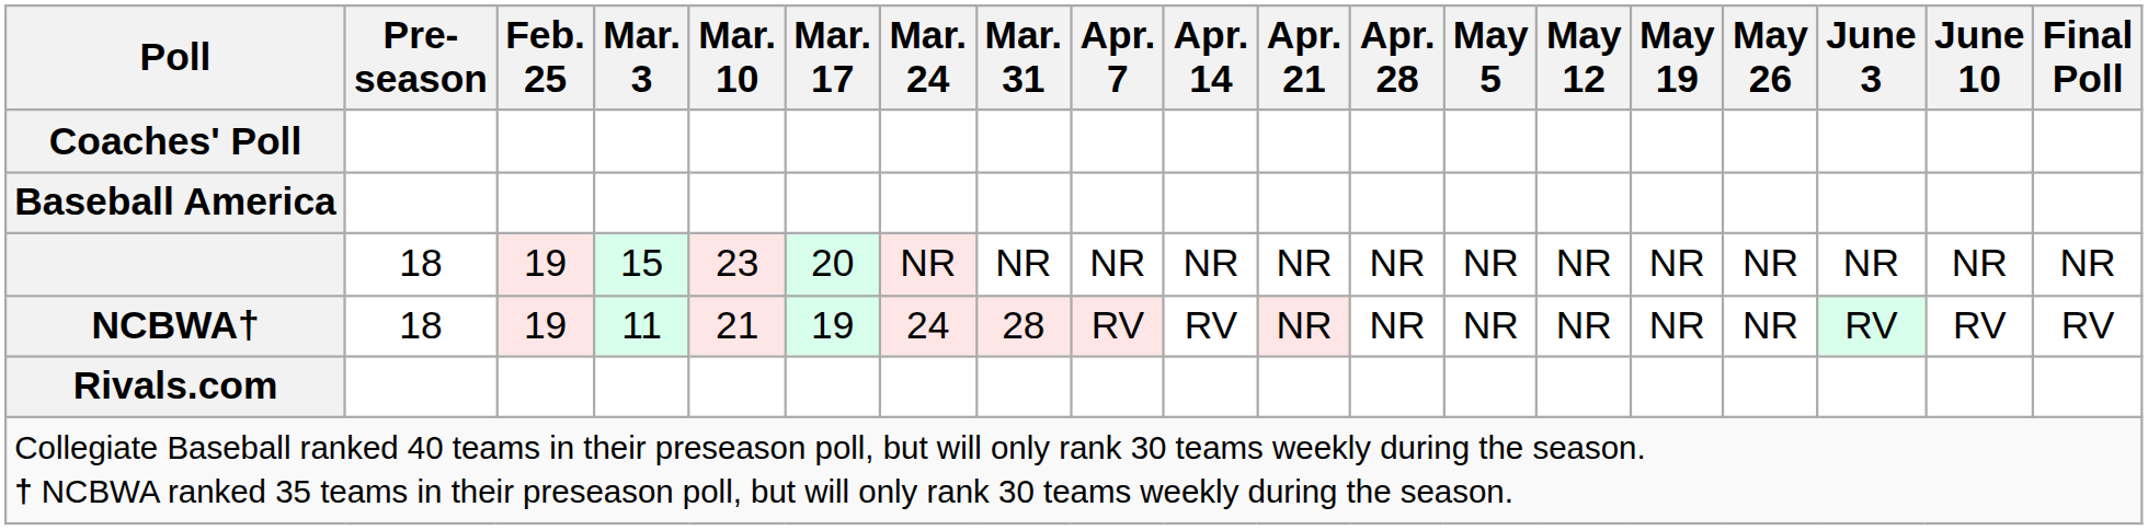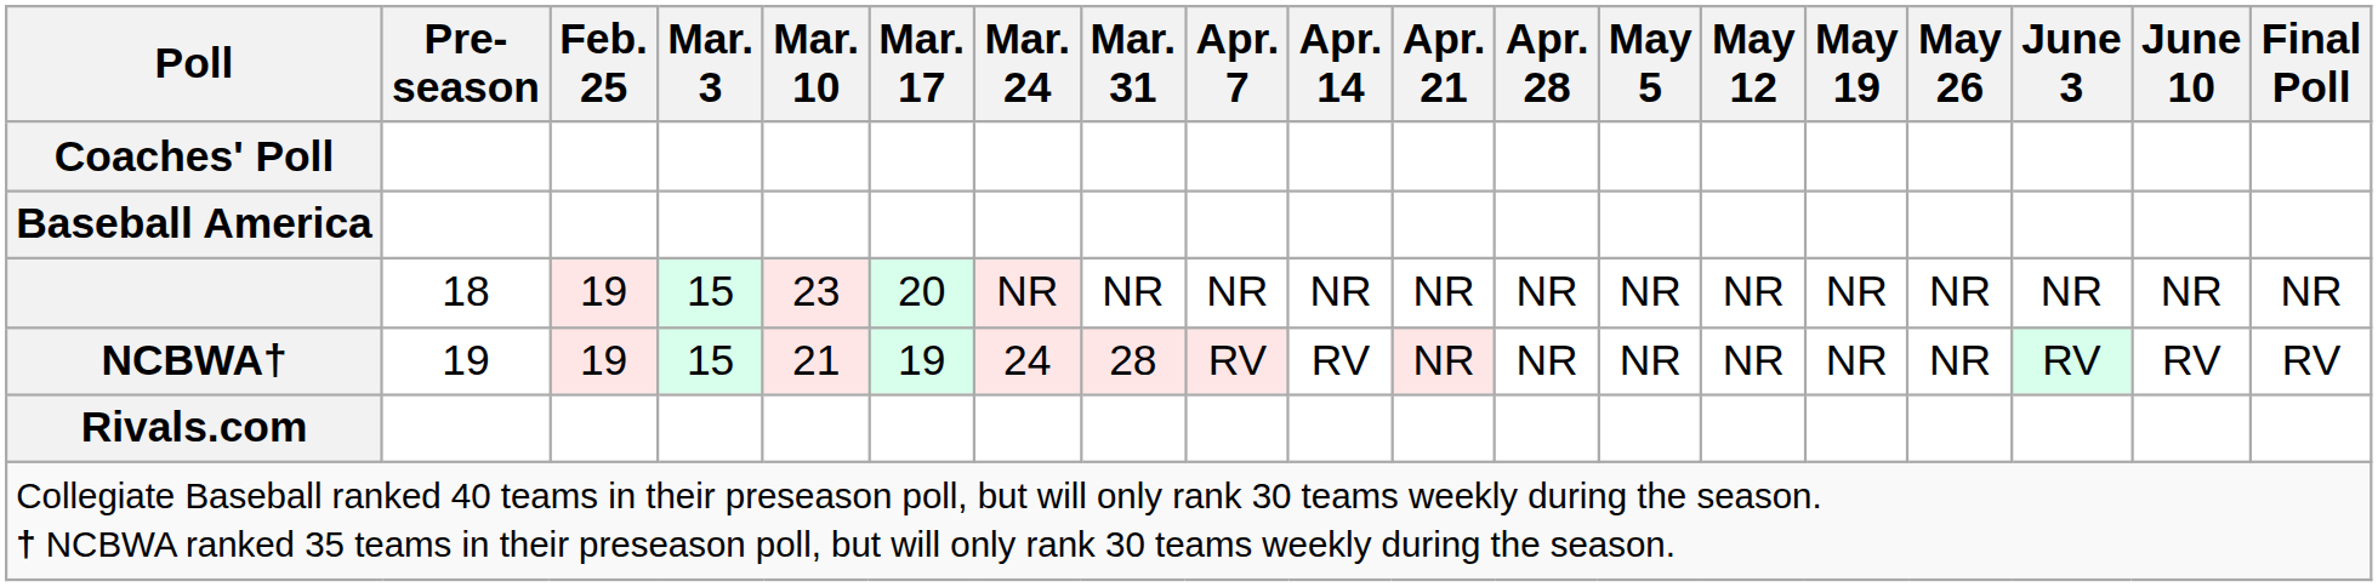 <table class="wikitable" style="white-space:nowrap;">
 <tr>
 <th>Poll</th>
 <th>Pre-<br>season</th>
 <th>Feb.<br>25</th>
 <th>Mar.<br>3</th>
 <th>Mar.<br>10</th>
 <th>Mar.<br>17</th>
 <th>Mar.<br>24</th>
 <th>Mar.<br>31</th>
 <th>Apr.<br>7</th>
 <th>Apr.<br>14</th>
 <th>Apr.<br>21</th>
 <th>Apr.<br>28</th>
 <th>May<br>5</th>
 <th>May<br>12</th>
 <th>May<br>19</th>
 <th>May<br>26</th>
 <th>June<br>3</th>
 <th>June<br>10</th>
 <th>Final<br>Poll</th>
 </tr>
 <tr style="text-align:center;">
 <th>Coaches' Poll</th>
 <td style="background:#FFF;"></td>
 <td style="background:#FFF;"></td>
 <td style="background:#FFF;"></td>
 <td style="background:#FFF;"></td>
 <td style="background:#FFF;"></td>
 <td style="background:#FFF;"></td>
 <td style="background:#FFF;"></td>
 <td style="background:#FFF;"></td>
 <td style="background:#FFF;"></td>
 <td style="background:#FFF;"></td>
 <td style="background:#FFF;"></td>
 <td style="background:#FFF;"></td>
 <td style="background:#FFF;"></td>
 <td style="background:#FFF;"></td>
 <td style="background:#FFF;"></td>
 <td style="background:#FFF;"></td>
 <td style="background:#FFF;"></td>
 <td style="background:#FFF;"></td>
 </tr>
 <tr style="text-align:center;">
 <th>Baseball America</th>
 <td style="background:#FFF;"></td>
 <td style="background:#FFF;"></td>
 <td style="background:#FFF;"></td>
 <td style="background:#FFF;"></td>
 <td style="background:#FFF;"></td>
 <td style="background:#FFF;"></td>
 <td style="background:#FFF;"></td>
 <td style="background:#FFF;"></td>
 <td style="background:#FFF;"></td>
 <td style="background:#FFF;"></td>
 <td style="background:#FFF;"></td>
 <td style="background:#FFF;"></td>
 <td style="background:#FFF;"></td>
 <td style="background:#FFF;"></td>
 <td style="background:#FFF;"></td>
 <td style="background:#FFF;"></td>
 <td style="background:#FFF;"></td>
 <td style="background:#FFF;"></td>
 </tr>
 <tr style="text-align:center;">
 <th></th>
 <td style="background:#FFF;">18 </td>
 <td style="background:#FFE6E6">19 </td>
 <td style="background:#D8FFEB">15 </td>
 <td style="background:#FFE6E6">23 </td>
 <td style="background:#D8FFEB">20 </td>
 <td style="background:#FFE6E6">NR </td>
 <td style="background:#FFF;">NR </td>
 <td style="background:#FFF;">NR </td>
 <td style="background:#FFF;">NR </td>
 <td style="background:#FFF;">NR </td>
 <td style="background:#FFF;">NR </td>
 <td style="background:#FFF;">NR </td>
 <td style="background:#FFF;">NR </td>
 <td style="background:#FFF;">NR </td>
 <td style="background:#FFF;">NR </td>
 <td style="background:#FFF;">NR </td>
 <td style="background:#FFF;">NR </td>
 <td style="background:#FFF;">NR </td>
 </tr>
 <tr style="text-align:center;">
 <th>NCBWA†</th>
-<td style="background:#FFF;">18 </td>
+<td style="background:#FFF;">19 </td>
 <td style="background:#FFE6E6">19 </td>
-<td style="background:#D8FFEB">11 </td>
+<td style="background:#D8FFEB">15 </td>
 <td style="background:#FFE6E6">21 </td>
 <td style="background:#D8FFEB">19 </td>
 <td style="background:#FFE6E6">24 </td>
 <td style="background:#FFE6E6">28 </td>
 <td style="background:#FFE6E6">RV </td>
 <td style="background:#FFF;">RV </td>
 <td style="background:#FFE6E6">NR </td>
 <td style="background:#FFF;">NR </td>
 <td style="background:#FFF;">NR </td>
 <td style="background:#FFF;">NR </td>
 <td style="background:#FFF;">NR </td>
 <td style="background:#FFF;">NR </td>
 <td style="background:#D8FFEB">RV </td>
 <td style="background:#FFF;">RV </td>
 <td style="background:#FFF;">RV </td>
 </tr>
 <tr style="text-align:center;">
 <th>Rivals.com</th>
 <td style="background:#FFF;"></td>
 <td style="background:#FFF;"></td>
 <td style="background:#FFF;"></td>
 <td style="background:#FFF;"></td>
 <td style="background:#FFF;"></td>
 <td style="background:#FFF;"></td>
 <td style="background:#FFF;"></td>
 <td style="background:#FFF;"></td>
 <td style="background:#FFF;"></td>
 <td style="background:#FFF;"></td>
 <td style="background:#FFF;"></td>
 <td style="background:#FFF;"></td>
 <td style="background:#FFF;"></td>
 <td style="background:#FFF;"></td>
 <td style="background:#FFF;"></td>
 <td style="background:#FFF;"></td>
 <td style="background:#FFF;"></td>
 <td style="background:#FFF;"></td>
 </tr>
 <tr>
 <td colspan="19"><small><strong></strong> Collegiate Baseball ranked 40 teams in their preseason poll, but will only rank 30 teams weekly during the season.<br><strong>†</strong> NCBWA ranked 35 teams in their preseason poll, but will only rank 30 teams weekly during the season.</small></td>
 </tr>
 </table>
